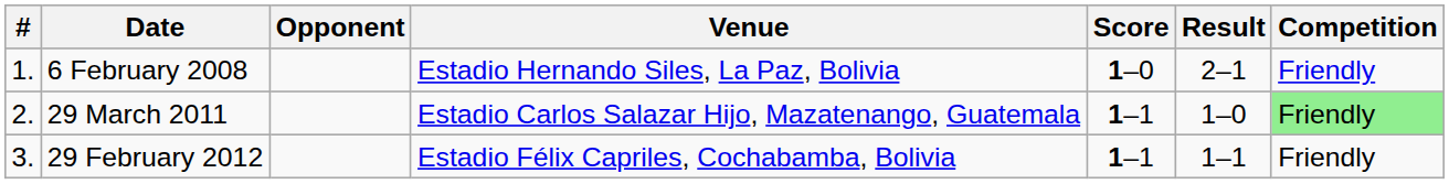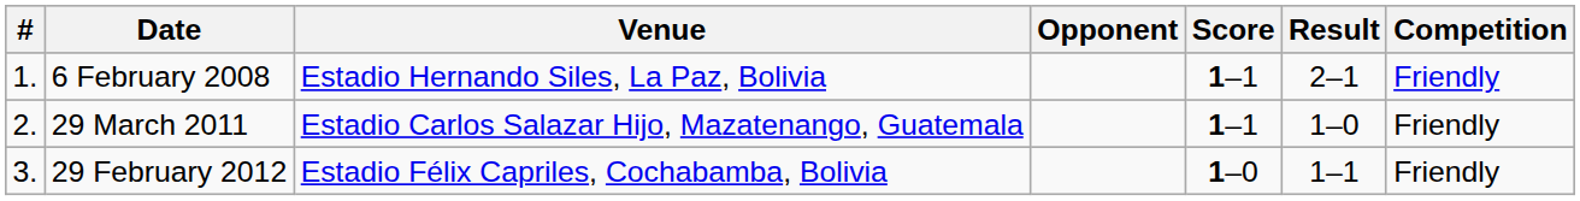 <table class="wikitable" style="font-size: 95%;">
 <tr>
 <th>#</th>
 <th>Date</th>
+<th>Venue</th>
 <th>Opponent</th>
-<th>Venue</th>
 <th>Score</th>
 <th>Result</th>
 <th>Competition</th>
 </tr>
 <tr>
 <td>1.</td>
 <td>6 February 2008</td>
+<td><a href='#'>Estadio Hernando Siles</a>, <a href='#'>La Paz</a>, <a href='#'>Bolivia</a></td>
 <td></td>
-<td><a href='#'>Estadio Hernando Siles</a>, <a href='#'>La Paz</a>, <a href='#'>Bolivia</a></td>
-<td align="center"><strong>1</strong>–0</td>
+<td align="center"><strong>1</strong>–1</td>
 <td align="center">2–1</td>
 <td><a href='#'>Friendly</a></td>
 </tr>
 <tr>
 <td>2.</td>
 <td>29 March 2011</td>
+<td><a href='#'>Estadio Carlos Salazar Hijo</a>, <a href='#'>Mazatenango</a>, <a href='#'>Guatemala</a></td>
 <td></td>
-<td><a href='#'>Estadio Carlos Salazar Hijo</a>, <a href='#'>Mazatenango</a>, <a href='#'>Guatemala</a></td>
 <td align="center"><strong>1</strong>–1</td>
 <td align="center">1–0</td>
-<td style="background: lightgreen;">Friendly</td>
+<td>Friendly</td>
 </tr>
 <tr>
 <td>3.</td>
 <td>29 February 2012</td>
+<td><a href='#'>Estadio Félix Capriles</a>, <a href='#'>Cochabamba</a>, <a href='#'>Bolivia</a></td>
 <td></td>
-<td><a href='#'>Estadio Félix Capriles</a>, <a href='#'>Cochabamba</a>, <a href='#'>Bolivia</a></td>
-<td align="center"><strong>1</strong>–1</td>
+<td align="center"><strong>1</strong>–0</td>
 <td align="center">1–1</td>
 <td>Friendly</td>
 </tr>
 </table>
